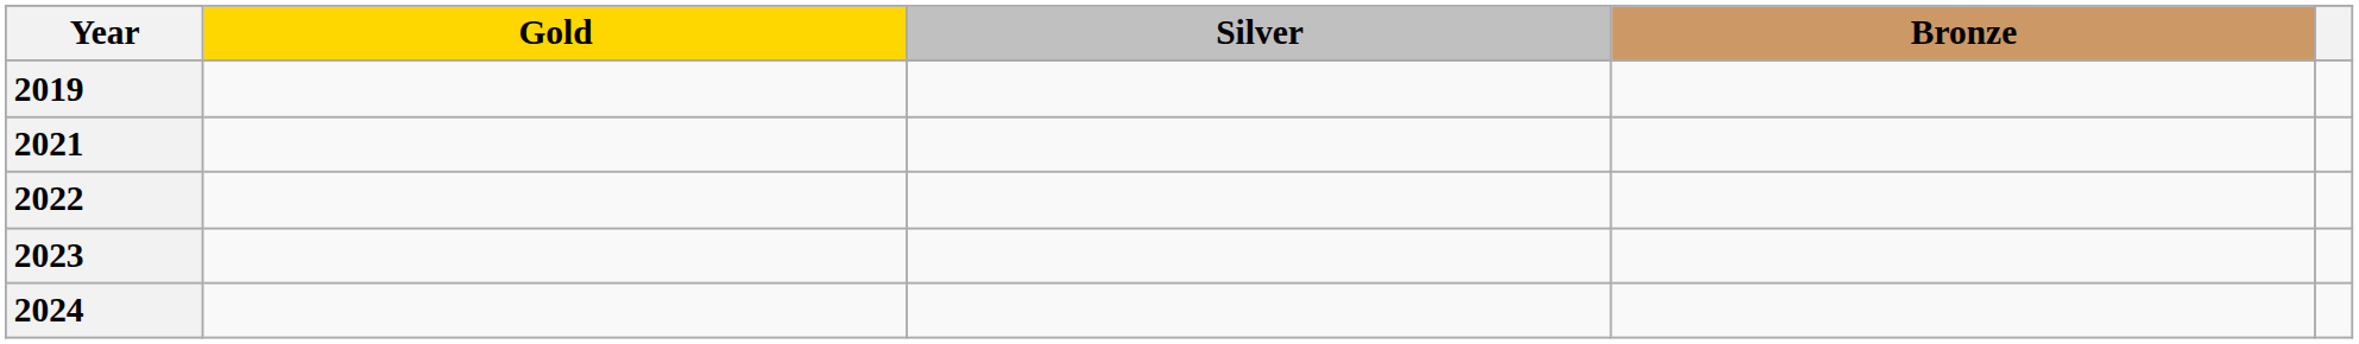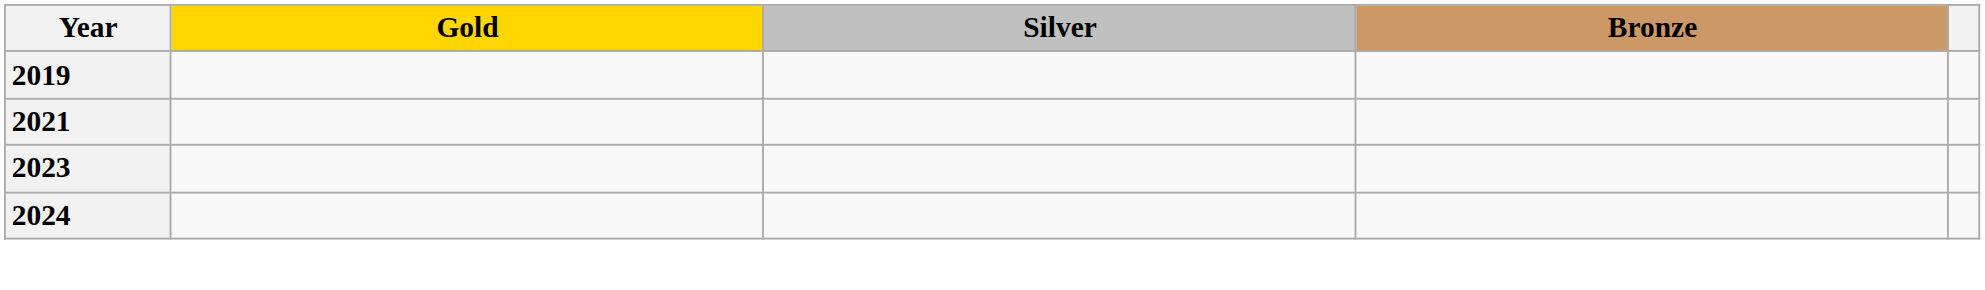 <table class="wikitable unsortable" style="text-align:left; width:85%">
 <tr>
 <th scope="col" style="text-align:center">Year</th>
 <td scope="col" style="text-align:center; width:30%; background:gold"><strong>Gold</strong></td>
 <td scope="col" style="text-align:center; width:30%; background:silver"><strong>Silver</strong></td>
 <td scope="col" style="text-align:center; width:30%; background:#c96"><strong>Bronze</strong></td>
 <th scope="col" style="text-align:center"></th>
 </tr>
 <tr>
 <th scope="row" style="text-align:left">2019</th>
 <td></td>
 <td></td>
 <td></td>
 <td></td>
 </tr>
 <tr>
 <th scope="row" style="text-align:left">2021</th>
 <td></td>
 <td></td>
 <td></td>
 <td></td>
 </tr>
 <tr>
-<th scope="row" style="text-align:left">2022</th>
-<td></td>
-<td></td>
-<td></td>
-<td></td>
-</tr>
-<tr>
 <th scope="row" style="text-align:left">2023</th>
 <td></td>
 <td></td>
 <td></td>
 <td></td>
 </tr>
 <tr>
 <th scope="row" style="text-align:left">2024</th>
 <td></td>
 <td></td>
 <td></td>
 <td></td>
 </tr>
 </table>
